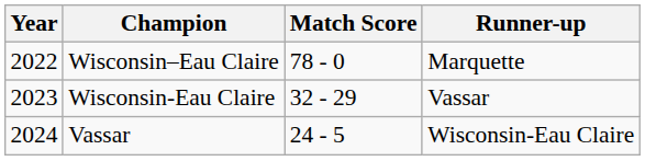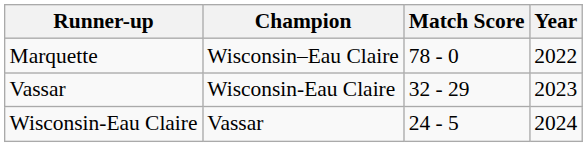 <table class="wikitable">
 <tr>
-<th>Year</th>
+<th>Runner-up</th>
 <th>Champion</th>
 <th>Match Score</th>
-<th>Runner-up</th>
+<th>Year</th>
 </tr>
 <tr>
-<td>2022</td>
+<td>Marquette</td>
 <td>Wisconsin–Eau Claire</td>
 <td>78 - 0</td>
-<td>Marquette</td>
+<td>2022</td>
 </tr>
 <tr>
-<td>2023</td>
+<td>Vassar</td>
 <td>Wisconsin-Eau Claire</td>
 <td>32 - 29</td>
-<td>Vassar</td>
+<td>2023</td>
 </tr>
 <tr>
-<td>2024</td>
+<td>Wisconsin-Eau Claire</td>
 <td>Vassar</td>
 <td>24 - 5</td>
-<td>Wisconsin-Eau Claire</td>
+<td>2024</td>
 </tr>
 </table>
